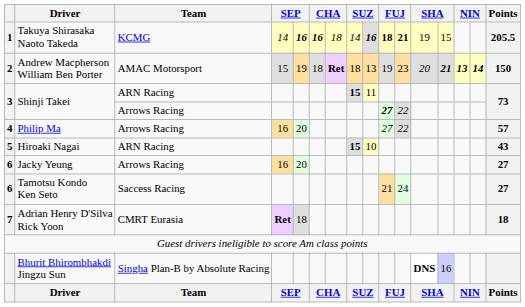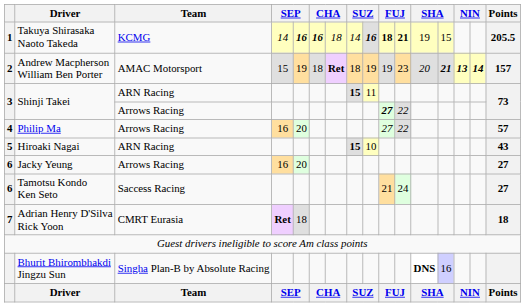 <table class="wikitable" style="font-size: 85%; text-align:center;">
 <tr>
 <th></th>
 <th>Driver</th>
 <th>Team</th>
 <th colspan=2><a href='#'>SEP</a><br></th>
 <th colspan=2><a href='#'>CHA</a><br></th>
 <th colspan=2><a href='#'>SUZ</a><br></th>
 <th colspan=2><a href='#'>FUJ</a><br></th>
 <th colspan=2><a href='#'>SHA</a><br></th>
 <th colspan=2><a href='#'>NIN</a><br></th>
 <th>Points</th>
 </tr>
 <tr>
 <th>1</th>
 <td align=left> Takuya Shirasaka<br> Naoto Takeda</td>
 <td align=left> <a href='#'>KCMG</a></td>
 <td style="background:#FFFFBF;"><em>14</em></td>
 <td style="background:#FFFFBF;"><strong><em>16</em></strong></td>
 <td style="background:#FFFFBF;"><strong><em>16</em></strong></td>
 <td style="background:#FFFFBF;"><em>18</em></td>
 <td style="background:#FFFFBF;"><em>14</em></td>
 <td style="background:#DFDFDF;"><strong><em>16</em></strong></td>
 <td style="background:#FFFFBF;"><strong>18</strong></td>
 <td style="background:#FFFFBF;"><strong>21</strong></td>
 <td style="background:#FFFFBF;">19</td>
 <td style="background:#FFFFBF;">15</td>
 <td></td>
 <td></td>
 <th>205.5</th>
 </tr>
 <tr>
 <th>2</th>
 <td align=left> Andrew Macpherson<br> William Ben Porter</td>
 <td align=left> AMAC Motorsport</td>
 <td style="background:#DFDFDF;">15</td>
 <td style="background:#FFDF9F;">19</td>
 <td style="background:#DFDFDF;">18</td>
 <td style="background:#EFCFFF;"><strong>Ret</strong></td>
 <td style="background:#FFDF9F;">18</td>
-<td style="background:#FFDF9F;">13</td>
+<td style="background:#FFDF9F;">19</td>
 <td style="background:#DFDFDF;">19</td>
 <td style="background:#FFDF9F;">23</td>
 <td style="background:#DFDFDF;"><em>20</em></td>
 <td style="background:#DFDFDF;"><strong><em>21</em></strong></td>
 <td style="background:#FFFFBF;"><strong><em>13</em></strong></td>
 <td style="background:#FFFFBF;"><strong><em>14</em></strong></td>
-<th>150</th>
+<th>157</th>
 </tr>
 <tr>
 <th rowspan=2>3</th>
 <td rowspan=2 align=left> Shinji Takei</td>
 <td align=left> ARN Racing</td>
 <td></td>
 <td></td>
 <td></td>
 <td></td>
 <td style="background:#DFDFDF;"><strong>15</strong></td>
 <td style="background:#FFFFBF;">11</td>
 <td></td>
 <td></td>
 <td></td>
 <td></td>
 <td></td>
 <td></td>
 <th rowspan=2>73</th>
 </tr>
 <tr>
 <td align=left> Arrows Racing</td>
 <td></td>
 <td></td>
 <td></td>
 <td></td>
 <td></td>
 <td></td>
 <td style="background:#DFFFDF;"><strong><em>27</em></strong></td>
 <td style="background:#DFDFDF;"><em>22</em></td>
 <td></td>
 <td></td>
 <td></td>
 <td></td>
 </tr>
 <tr>
 <th>4</th>
 <td align=left> <a href='#'>Philip Ma</a></td>
 <td align=left> Arrows Racing</td>
 <td style="background:#FFDF9F;">16</td>
 <td style="background:#DFFFDF;">20</td>
 <td></td>
 <td></td>
 <td></td>
 <td></td>
 <td style="background:#DFFFDF;"><em>27</em></td>
 <td style="background:#DFDFDF;"><em>22</em></td>
 <td></td>
 <td></td>
 <td></td>
 <td></td>
 <th>57</th>
 </tr>
 <tr>
 <th>5</th>
 <td align=left> Hiroaki Nagai</td>
 <td align=left> ARN Racing</td>
 <td></td>
 <td></td>
 <td></td>
 <td></td>
 <td style="background:#DFDFDF;"><strong>15</strong></td>
 <td style="background:#FFFFBF;">10</td>
 <td></td>
 <td></td>
 <td></td>
 <td></td>
 <td></td>
 <td></td>
 <th>43</th>
 </tr>
 <tr>
 <th>6</th>
 <td align=left> Jacky Yeung</td>
 <td align=left> Arrows Racing</td>
 <td style="background:#FFDF9F;">16</td>
 <td style="background:#DFFFDF;">20</td>
 <td></td>
 <td></td>
 <td></td>
 <td></td>
 <td></td>
 <td></td>
 <td></td>
 <td></td>
 <td></td>
 <td></td>
 <th>27</th>
 </tr>
 <tr>
 <th>6</th>
 <td align=left> Tamotsu Kondo<br> Ken Seto</td>
 <td align=left> Saccess Racing</td>
 <td></td>
 <td></td>
 <td></td>
 <td></td>
 <td></td>
 <td></td>
 <td style="background:#FFDF9F;">21</td>
 <td style="background:#DFFFDF;">24</td>
 <td></td>
 <td></td>
 <td></td>
 <td></td>
 <th>27</th>
 </tr>
 <tr>
 <th>7</th>
 <td align=left> Adrian Henry D'Silva<br> Rick Yoon</td>
 <td align=left> CMRT Eurasia</td>
 <td style="background:#EFCFFF;"><strong>Ret</strong></td>
 <td style="background:#DFDFDF;">18</td>
 <td></td>
 <td></td>
 <td></td>
 <td></td>
 <td></td>
 <td></td>
 <td></td>
 <td></td>
 <td></td>
 <td></td>
 <th>18</th>
 </tr>
 <tr>
 <td colspan=16><em>Guest drivers ineligible to score Am class points</em></td>
 </tr>
 <tr>
 <th></th>
 <td align=left> <a href='#'>Bhurit Bhirombhakdi</a><br> Jingzu Sun</td>
 <td align=left> <a href='#'>Singha</a> Plan-B by Absolute Racing</td>
 <td></td>
 <td></td>
 <td></td>
 <td></td>
 <td></td>
 <td></td>
 <td></td>
 <td></td>
 <td style="background:#FFFFFF;"><strong>DNS</strong></td>
 <td style="background:#CFCFFF;">16</td>
 <td></td>
 <td></td>
 <th></th>
 </tr>
 <tr valign="top">
 <th valign=middle></th>
 <th valign=middle>Driver</th>
 <th valign=middle>Team</th>
 <th colspan=2><a href='#'>SEP</a><br></th>
 <th colspan=2><a href='#'>CHA</a><br></th>
 <th colspan=2><a href='#'>SUZ</a><br></th>
 <th colspan=2><a href='#'>FUJ</a><br></th>
 <th colspan=2><a href='#'>SHA</a><br></th>
 <th colspan=2><a href='#'>NIN</a><br></th>
 <th valign=middle>Points</th>
 </tr>
 </table>
